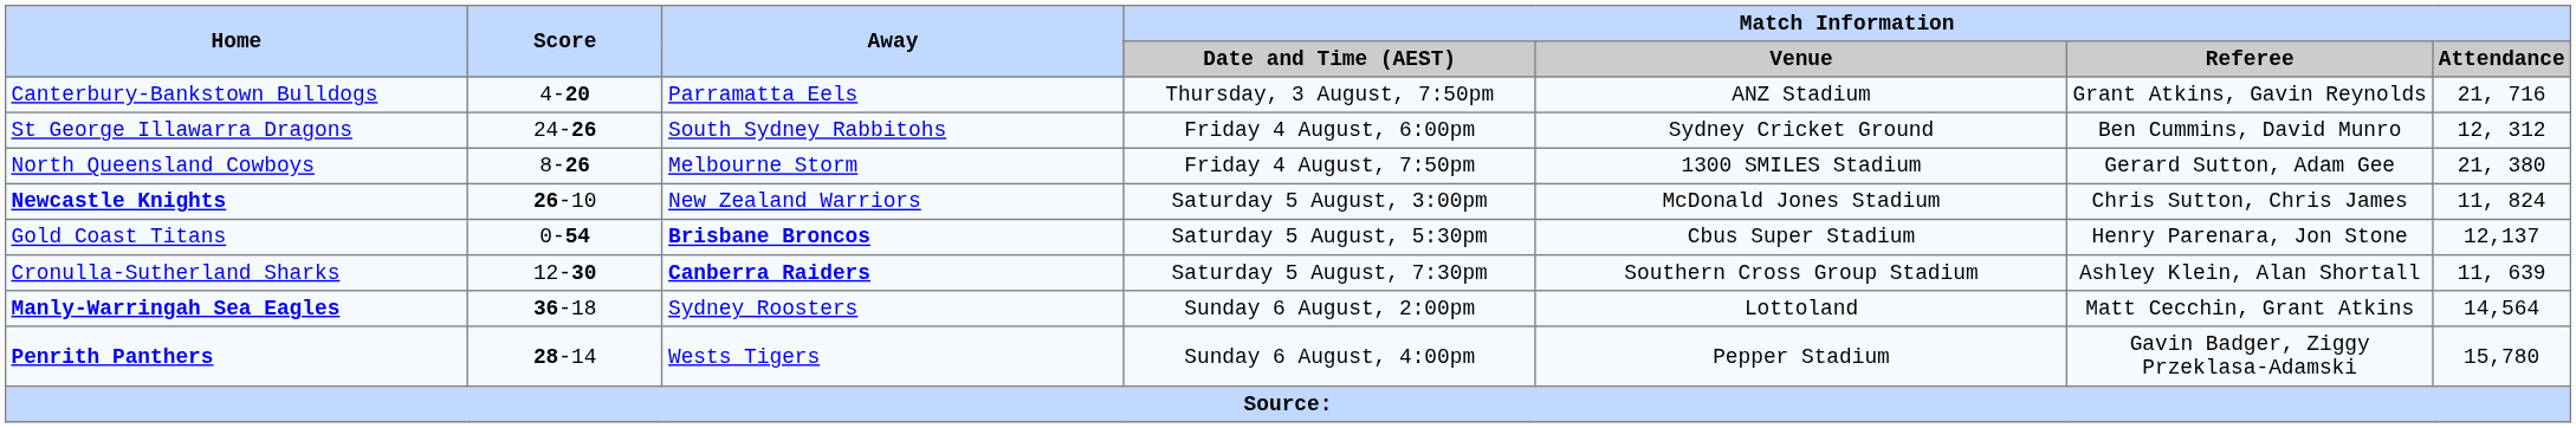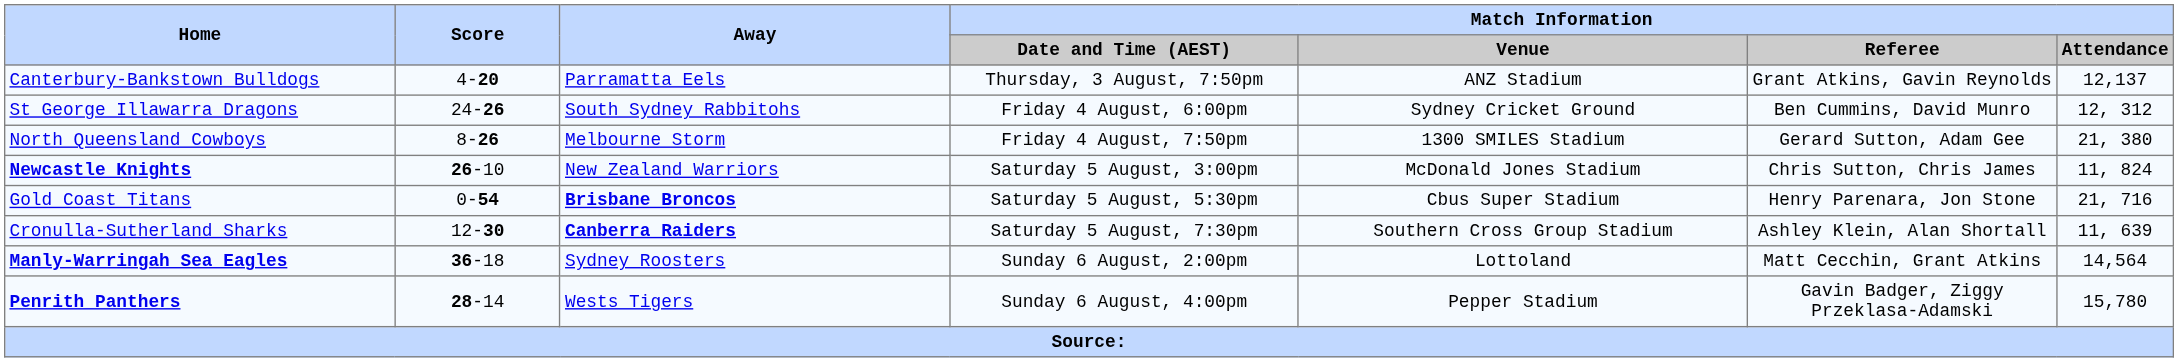 <table border=1 style="border-collapse:collapse;  text-align:center;" cellpadding=3 cellspacing=0 width=100%>
 <tr bgcolor=#C1D8FF>
 <th rowspan=2 width=19%>Home</th>
 <th rowspan=2 width=8%>Score</th>
 <th rowspan=2 width=19%>Away</th>
 <th colspan=6>Match Information</th>
 </tr>
 <tr bgcolor=#CCCCCC>
 <th width=17%>Date and Time (AEST)</th>
 <th width=22%>Venue</th>
 <th width=50%>Referee</th>
 <th width=7%>Attendance</th>
 </tr>
 <tr style="text-align:center; background:#f5faff;">
 <td align="left"> <a href='#'>Canterbury-Bankstown Bulldogs</a></td>
 <td>4-<strong>20</strong></td>
 <td align="left"> <a href='#'>Parramatta Eels</a></td>
 <td>Thursday, 3 August, 7:50pm</td>
 <td>ANZ Stadium</td>
 <td>Grant Atkins, Gavin Reynolds</td>
-<td>21, 716</td>
+<td>12,137</td>
 </tr>
 <tr style="text-align:center; background:#f5faff;">
 <td align="left"> <a href='#'>St George Illawarra Dragons</a></td>
 <td>24-<strong>26</strong></td>
 <td align="left"> <a href='#'>South Sydney Rabbitohs</a></td>
 <td>Friday 4 August, 6:00pm</td>
 <td>Sydney Cricket Ground</td>
 <td>Ben Cummins, David Munro</td>
 <td>12, 312</td>
 </tr>
 <tr style="text-align:center; background:#f5faff;">
 <td align="left"> <a href='#'>North Queensland Cowboys</a></td>
 <td>8-<strong>26</strong></td>
 <td align="left"> <a href='#'>Melbourne Storm</a></td>
 <td>Friday 4 August, 7:50pm</td>
 <td>1300 SMILES Stadium</td>
 <td>Gerard Sutton, Adam Gee</td>
 <td>21, 380</td>
 </tr>
 <tr style="text-align:center; background:#f5faff;">
 <td align="left"> <strong><a href='#'>Newcastle Knights</a></strong></td>
 <td><strong>26</strong>-10</td>
 <td align="left"> <a href='#'>New Zealand Warriors</a></td>
 <td>Saturday 5 August, 3:00pm</td>
 <td>McDonald Jones Stadium</td>
 <td>Chris Sutton, Chris James</td>
 <td>11, 824</td>
 </tr>
 <tr style="text-align:center; background:#f5faff;">
 <td align="left"> <a href='#'>Gold Coast Titans</a></td>
 <td>0-<strong>54</strong></td>
 <td align="left"><strong> <a href='#'>Brisbane Broncos</a></strong></td>
 <td>Saturday 5 August, 5:30pm</td>
 <td>Cbus Super Stadium</td>
 <td>Henry Parenara, Jon Stone</td>
-<td>12,137</td>
+<td>21, 716</td>
 </tr>
 <tr style="text-align:center; background:#f5faff;">
 <td align="left"> <a href='#'>Cronulla-Sutherland Sharks</a></td>
 <td>12-<strong>30</strong></td>
 <td align="left"> <strong><a href='#'>Canberra Raiders</a></strong></td>
 <td>Saturday 5 August, 7:30pm</td>
 <td>Southern Cross Group Stadium</td>
 <td>Ashley Klein, Alan Shortall</td>
 <td>11, 639</td>
 </tr>
 <tr style="text-align:center; background:#f5faff;">
 <td align="left"> <strong><a href='#'>Manly-Warringah Sea Eagles</a></strong></td>
 <td><strong>36</strong>-18</td>
 <td align="left"> <a href='#'>Sydney Roosters</a></td>
 <td>Sunday 6 August, 2:00pm</td>
 <td>Lottoland</td>
 <td>Matt Cecchin, Grant Atkins</td>
 <td>14,564</td>
 </tr>
 <tr style="text-align:center; background:#f5faff;">
 <td align="left"> <strong><a href='#'>Penrith Panthers</a></strong></td>
 <td><strong>28</strong>-14</td>
 <td align="left"> <a href='#'>Wests Tigers</a></td>
 <td>Sunday 6 August, 4:00pm</td>
 <td>Pepper Stadium</td>
 <td>Gavin Badger, Ziggy Przeklasa-Adamski</td>
 <td>15,780</td>
 </tr>
 <tr style="background:#c1d8ff;">
 <th colspan=7>Source:</th>
 </tr>
 </table>
